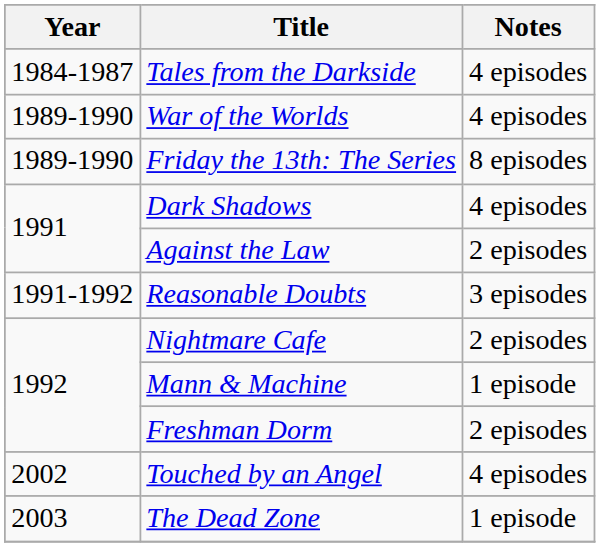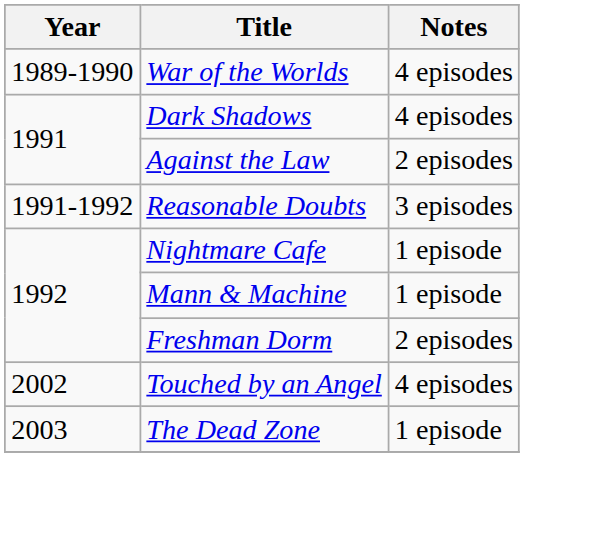 <table class="wikitable">
 <tr>
 <th>Year</th>
 <th>Title</th>
 <th>Notes</th>
 </tr>
 <tr>
-<td>1984-1987</td>
-<td><em><a href='#'>Tales from the Darkside</a></em></td>
-<td>4 episodes</td>
-</tr>
-<tr>
 <td>1989-1990</td>
 <td><em><a href='#'>War of the Worlds</a></em></td>
 <td>4 episodes</td>
-</tr>
-<tr>
-<td>1989-1990</td>
-<td><em><a href='#'>Friday the 13th: The Series</a></em></td>
-<td>8 episodes</td>
 </tr>
 <tr>
 <td rowspan=2>1991</td>
 <td><em><a href='#'>Dark Shadows</a></em></td>
 <td>4 episodes</td>
 </tr>
 <tr>
 <td><em><a href='#'>Against the Law</a></em></td>
 <td>2 episodes</td>
 </tr>
 <tr>
 <td>1991-1992</td>
 <td><em><a href='#'>Reasonable Doubts</a></em></td>
 <td>3 episodes</td>
 </tr>
 <tr>
 <td rowspan=3>1992</td>
 <td><em><a href='#'>Nightmare Cafe</a></em></td>
-<td>2 episodes</td>
+<td>1 episode</td>
 </tr>
 <tr>
 <td><em><a href='#'>Mann & Machine</a></em></td>
 <td>1 episode</td>
 </tr>
 <tr>
 <td><em><a href='#'>Freshman Dorm</a></em></td>
 <td>2 episodes</td>
 </tr>
 <tr>
 <td>2002</td>
 <td><em><a href='#'>Touched by an Angel</a></em></td>
 <td>4 episodes</td>
 </tr>
 <tr>
 <td>2003</td>
 <td><em><a href='#'>The Dead Zone</a></em></td>
 <td>1 episode</td>
 </tr>
 <tr>
 </tr>
 </table>
